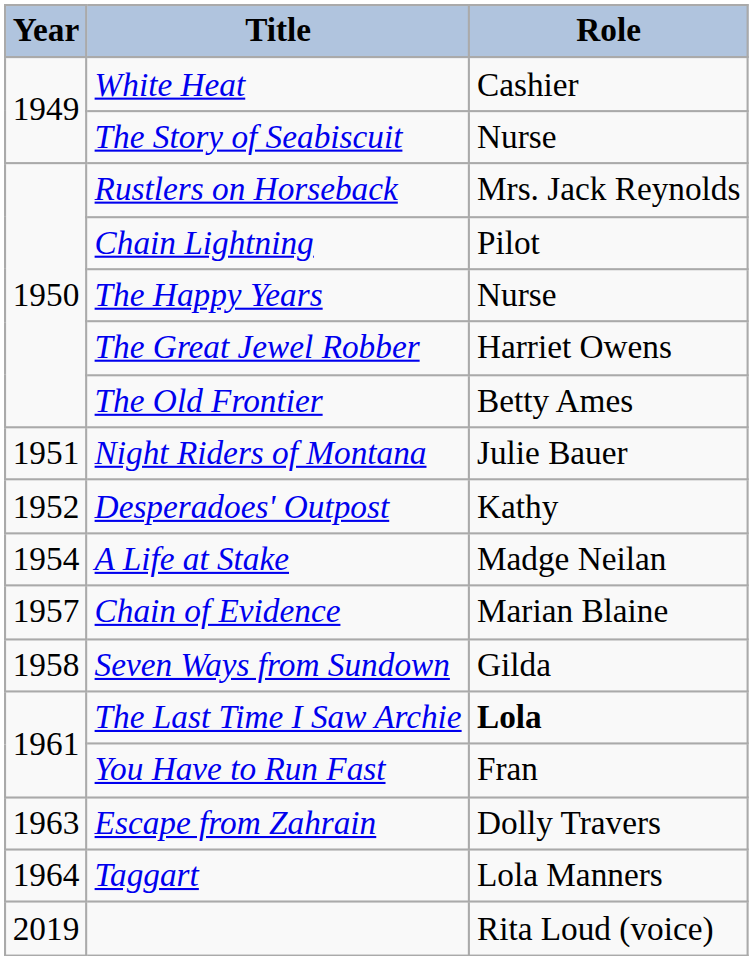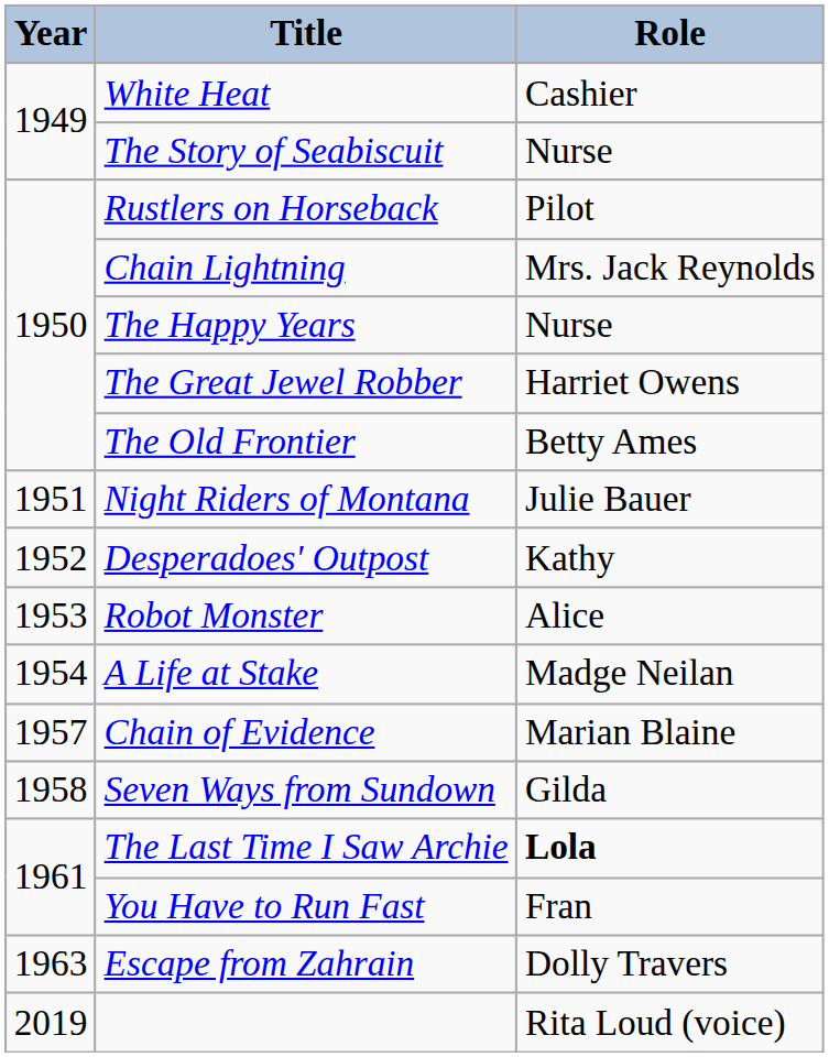 <table class="wikitable">
 <tr>
 <th style="background:#B0C4DE;">Year</th>
 <th style="background:#B0C4DE;">Title</th>
 <th style="background:#B0C4DE;">Role</th>
 </tr>
 <tr>
 <td rowspan=2>1949</td>
 <td><em><a href='#'>White Heat</a></em></td>
 <td>Cashier</td>
 </tr>
 <tr>
 <td><em><a href='#'>The Story of Seabiscuit</a></em></td>
 <td>Nurse</td>
 </tr>
 <tr>
 <td rowspan=5>1950</td>
 <td><em><a href='#'>Rustlers on Horseback</a></em></td>
-<td>Mrs. Jack Reynolds</td>
+<td>Pilot</td>
 </tr>
 <tr>
 <td><em><a href='#'>Chain Lightning</a></em></td>
-<td>Pilot</td>
+<td>Mrs. Jack Reynolds</td>
 </tr>
 <tr>
 <td><em><a href='#'>The Happy Years</a></em></td>
 <td>Nurse</td>
 </tr>
 <tr>
 <td><em><a href='#'>The Great Jewel Robber</a></em></td>
 <td>Harriet Owens</td>
 </tr>
 <tr>
 <td><em><a href='#'>The Old Frontier</a></em></td>
 <td>Betty Ames</td>
 </tr>
 <tr>
 <td rowspan=1>1951</td>
 <td><em><a href='#'>Night Riders of Montana</a></em></td>
 <td>Julie Bauer</td>
 </tr>
 <tr>
 <td rowspan=1>1952</td>
 <td><em><a href='#'>Desperadoes' Outpost</a></em></td>
 <td>Kathy</td>
+</tr>
+<tr>
+<td rowspan=1>1953</td>
+<td><em><a href='#'>Robot Monster</a></em></td>
+<td>Alice</td>
 </tr>
 <tr>
 <td rowspan=1>1954</td>
 <td><em><a href='#'>A Life at Stake</a></em></td>
 <td>Madge Neilan</td>
 </tr>
 <tr>
 <td rowspan=1>1957</td>
 <td><em><a href='#'>Chain of Evidence</a></em></td>
 <td>Marian Blaine</td>
 </tr>
 <tr>
 <td rowspan=1>1958</td>
 <td><em><a href='#'>Seven Ways from Sundown</a></em></td>
 <td>Gilda</td>
 </tr>
 <tr>
 <td rowspan=2>1961</td>
 <td><em><a href='#'>The Last Time I Saw Archie</a></em></td>
 <td><strong>Lola</strong></td>
 </tr>
 <tr>
 <td><em><a href='#'>You Have to Run Fast</a></em></td>
 <td>Fran</td>
 </tr>
 <tr>
 <td rowspan=1>1963</td>
 <td><em><a href='#'>Escape from Zahrain</a></em></td>
 <td>Dolly Travers</td>
 </tr>
 <tr>
-<td rowspan=1>1964</td>
-<td><em><a href='#'>Taggart</a></em></td>
-<td>Lola Manners</td>
-</tr>
-<tr>
 <td rowspan=1>2019</td>
 <td><em></em></td>
 <td>Rita Loud (voice)</td>
 </tr>
 </table>
